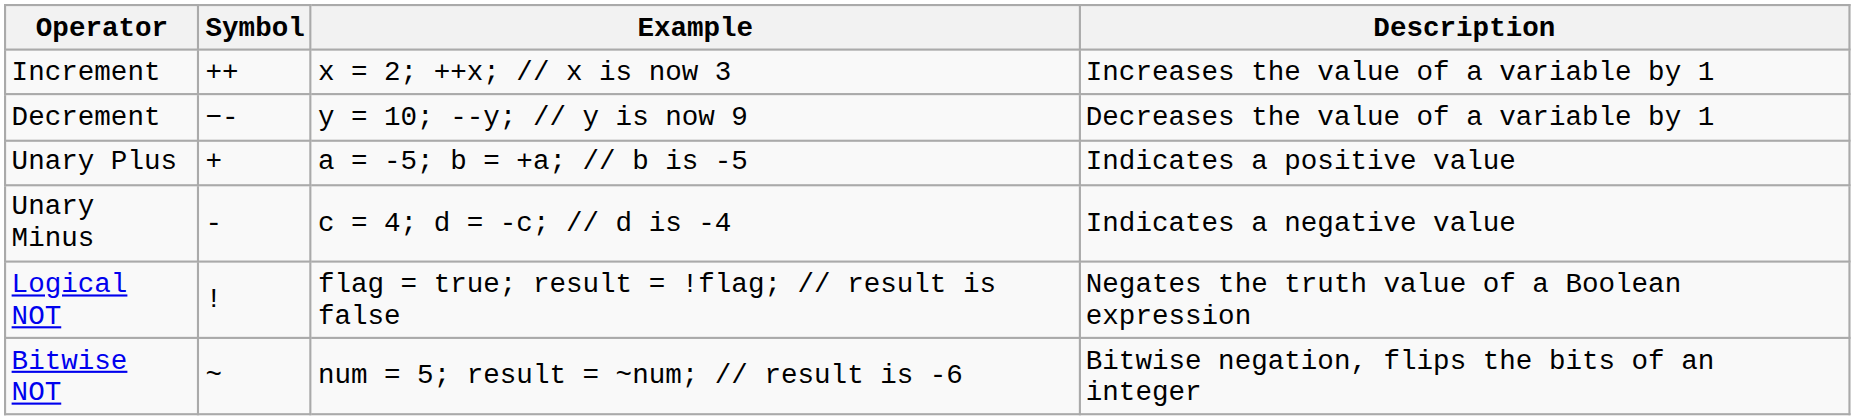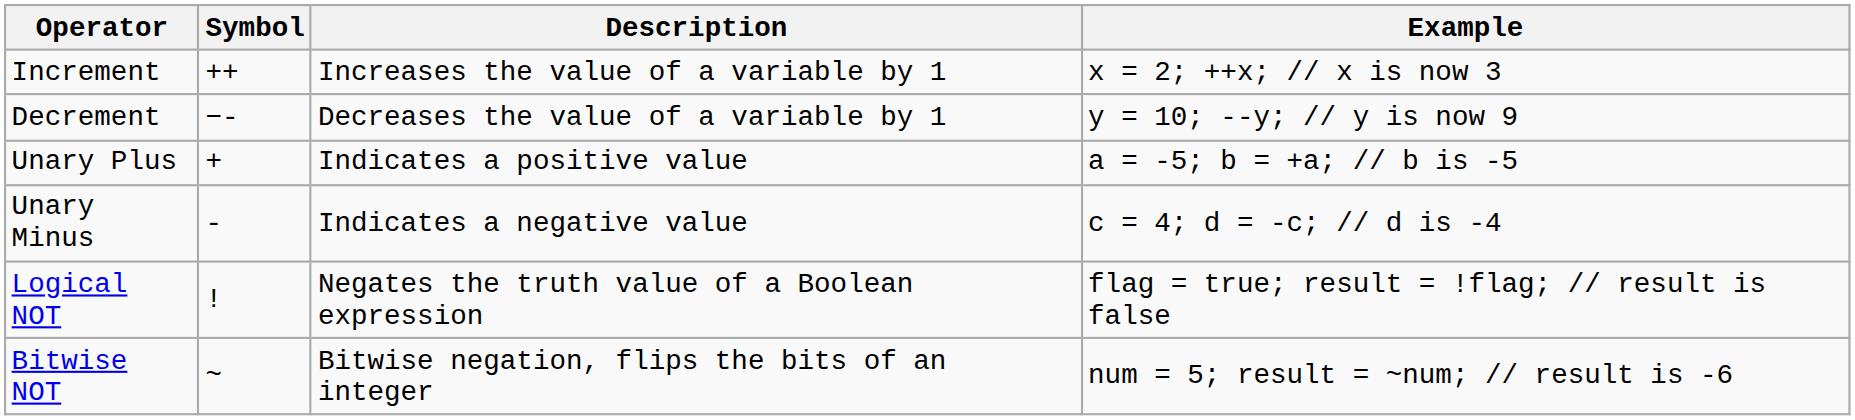 <table class="wikitable">
 <tr>
 <th>Operator</th>
 <th>Symbol</th>
+<th>Description</th>
 <th>Example</th>
-<th>Description</th>
 </tr>
 <tr>
 <td>Increment</td>
 <td><code>++</code></td>
+<td>Increases the value of a variable by 1</td>
 <td><code>x = 2; ++x; // x is now 3</code></td>
-<td>Increases the value of a variable by 1</td>
 </tr>
 <tr>
 <td>Decrement</td>
 <td><code>−-</code></td>
+<td>Decreases the value of a variable by 1</td>
 <td><code>y = 10; --y; // y is now 9</code></td>
-<td>Decreases the value of a variable by 1</td>
 </tr>
 <tr>
 <td>Unary Plus</td>
 <td><code>+</code></td>
+<td>Indicates a positive value</td>
 <td><code>a = -5; b = +a; // b is -5</code></td>
-<td>Indicates a positive value</td>
 </tr>
 <tr>
 <td>Unary Minus</td>
 <td><code>-</code></td>
+<td>Indicates a negative value</td>
 <td><code>c = 4; d = -c; // d is -4</code></td>
-<td>Indicates a negative value</td>
 </tr>
 <tr>
 <td><a href='#'>Logical NOT</a></td>
 <td><code>!</code></td>
+<td>Negates the truth value of a Boolean expression</td>
 <td><code>flag = true; result = !flag; // result is false</code></td>
-<td>Negates the truth value of a Boolean expression</td>
 </tr>
 <tr>
 <td><a href='#'>Bitwise NOT</a></td>
 <td><code>~</code></td>
+<td>Bitwise negation, flips the bits of an integer</td>
 <td><code>num = 5; result = ~num; // result is -6</code></td>
-<td>Bitwise negation, flips the bits of an integer</td>
 </tr>
 </table>
